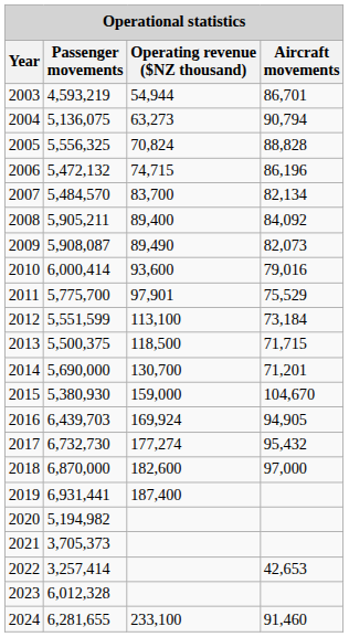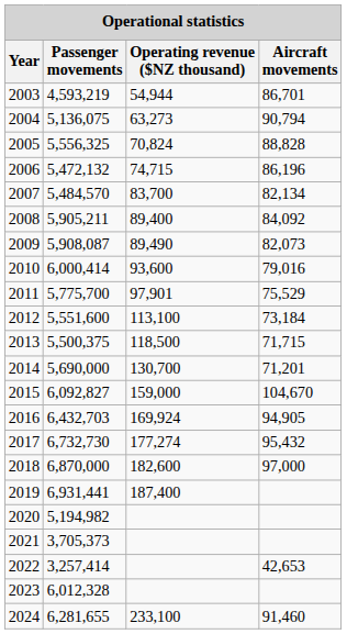 <table class="wikitable">
 <tr>
 <th colspan="4" style="background:lightgrey; color:black; line-height:180%;">Operational statistics</th>
 </tr>
 <tr style="background:lightgrey;">
 <th>Year</th>
 <th>Passenger<br>movements</th>
 <th>Operating revenue<br>($NZ thousand)</th>
 <th>Aircraft<br>movements</th>
 </tr>
 <tr>
 <td>2003</td>
 <td>4,593,219</td>
 <td>54,944</td>
 <td>86,701</td>
 </tr>
 <tr>
 <td>2004</td>
 <td>5,136,075</td>
 <td>63,273</td>
 <td>90,794</td>
 </tr>
 <tr>
 <td>2005</td>
 <td>5,556,325</td>
 <td>70,824</td>
 <td>88,828</td>
 </tr>
 <tr>
 <td>2006</td>
 <td>5,472,132</td>
 <td>74,715</td>
 <td>86,196</td>
 </tr>
 <tr>
 <td>2007</td>
 <td>5,484,570</td>
 <td>83,700</td>
 <td>82,134</td>
 </tr>
 <tr>
 <td>2008</td>
 <td>5,905,211</td>
 <td>89,400</td>
 <td>84,092</td>
 </tr>
 <tr>
 <td>2009</td>
 <td>5,908,087</td>
 <td>89,490</td>
 <td>82,073</td>
 </tr>
 <tr>
 <td>2010</td>
 <td>6,000,414</td>
 <td>93,600</td>
 <td>79,016</td>
 </tr>
 <tr>
 <td>2011</td>
 <td>5,775,700</td>
 <td>97,901</td>
 <td>75,529</td>
 </tr>
 <tr>
 <td>2012</td>
-<td>5,551,599</td>
+<td>5,551,600</td>
 <td>113,100</td>
 <td>73,184</td>
 </tr>
 <tr>
 <td>2013</td>
 <td>5,500,375</td>
 <td>118,500</td>
 <td>71,715</td>
 </tr>
 <tr>
 <td>2014</td>
 <td>5,690,000</td>
 <td>130,700</td>
 <td>71,201</td>
 </tr>
 <tr>
 <td>2015</td>
-<td>5,380,930</td>
+<td>6,092,827</td>
 <td>159,000</td>
 <td>104,670</td>
 </tr>
 <tr>
 <td>2016</td>
-<td>6,439,703</td>
+<td>6,432,703</td>
 <td>169,924</td>
 <td>94,905</td>
 </tr>
 <tr>
 <td>2017</td>
 <td>6,732,730</td>
 <td>177,274</td>
 <td>95,432</td>
 </tr>
 <tr>
 <td>2018</td>
 <td>6,870,000</td>
 <td>182,600</td>
 <td>97,000</td>
 </tr>
 <tr>
 <td>2019</td>
 <td>6,931,441</td>
 <td>187,400</td>
 <td></td>
 </tr>
 <tr>
 <td>2020</td>
 <td>5,194,982</td>
 <td></td>
 <td></td>
 </tr>
 <tr>
 <td>2021</td>
 <td>3,705,373</td>
 <td></td>
 <td></td>
 </tr>
 <tr>
 <td>2022</td>
 <td>3,257,414</td>
 <td></td>
 <td>42,653</td>
 </tr>
 <tr>
 <td>2023</td>
 <td>6,012,328</td>
 <td></td>
 <td></td>
 </tr>
 <tr>
 <td>2024</td>
 <td>6,281,655</td>
 <td>233,100</td>
 <td>91,460</td>
 </tr>
 </table>
